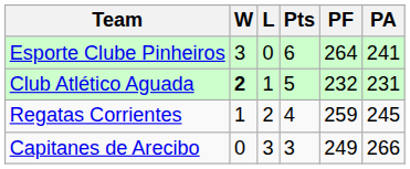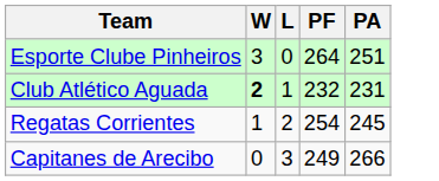 <table class="wikitable">
 <tr>
 <th>Team</th>
 <th>W</th>
 <th>L</th>
-<th>Pts</th>
 <th>PF</th>
 <th>PA</th>
 </tr>
 <tr bgcolor="ccffcc">
 <td> <a href='#'>Esporte Clube Pinheiros</a></td>
 <td>3</td>
 <td>0</td>
-<td>6</td>
 <td>264</td>
-<td>241</td>
+<td>251</td>
 </tr>
 <tr bgcolor="ccffcc">
 <td> <a href='#'>Club Atlético Aguada</a></td>
 <td><strong>2</strong></td>
 <td>1</td>
-<td>5</td>
 <td>232</td>
 <td>231</td>
 </tr>
 <tr>
 <td> <a href='#'>Regatas Corrientes</a></td>
 <td>1</td>
 <td>2</td>
-<td>4</td>
-<td>259</td>
+<td>254</td>
 <td>245</td>
 </tr>
 <tr>
 <td> <a href='#'>Capitanes de Arecibo</a></td>
 <td>0</td>
 <td>3</td>
-<td>3</td>
 <td>249</td>
 <td>266</td>
 </tr>
 </table>
